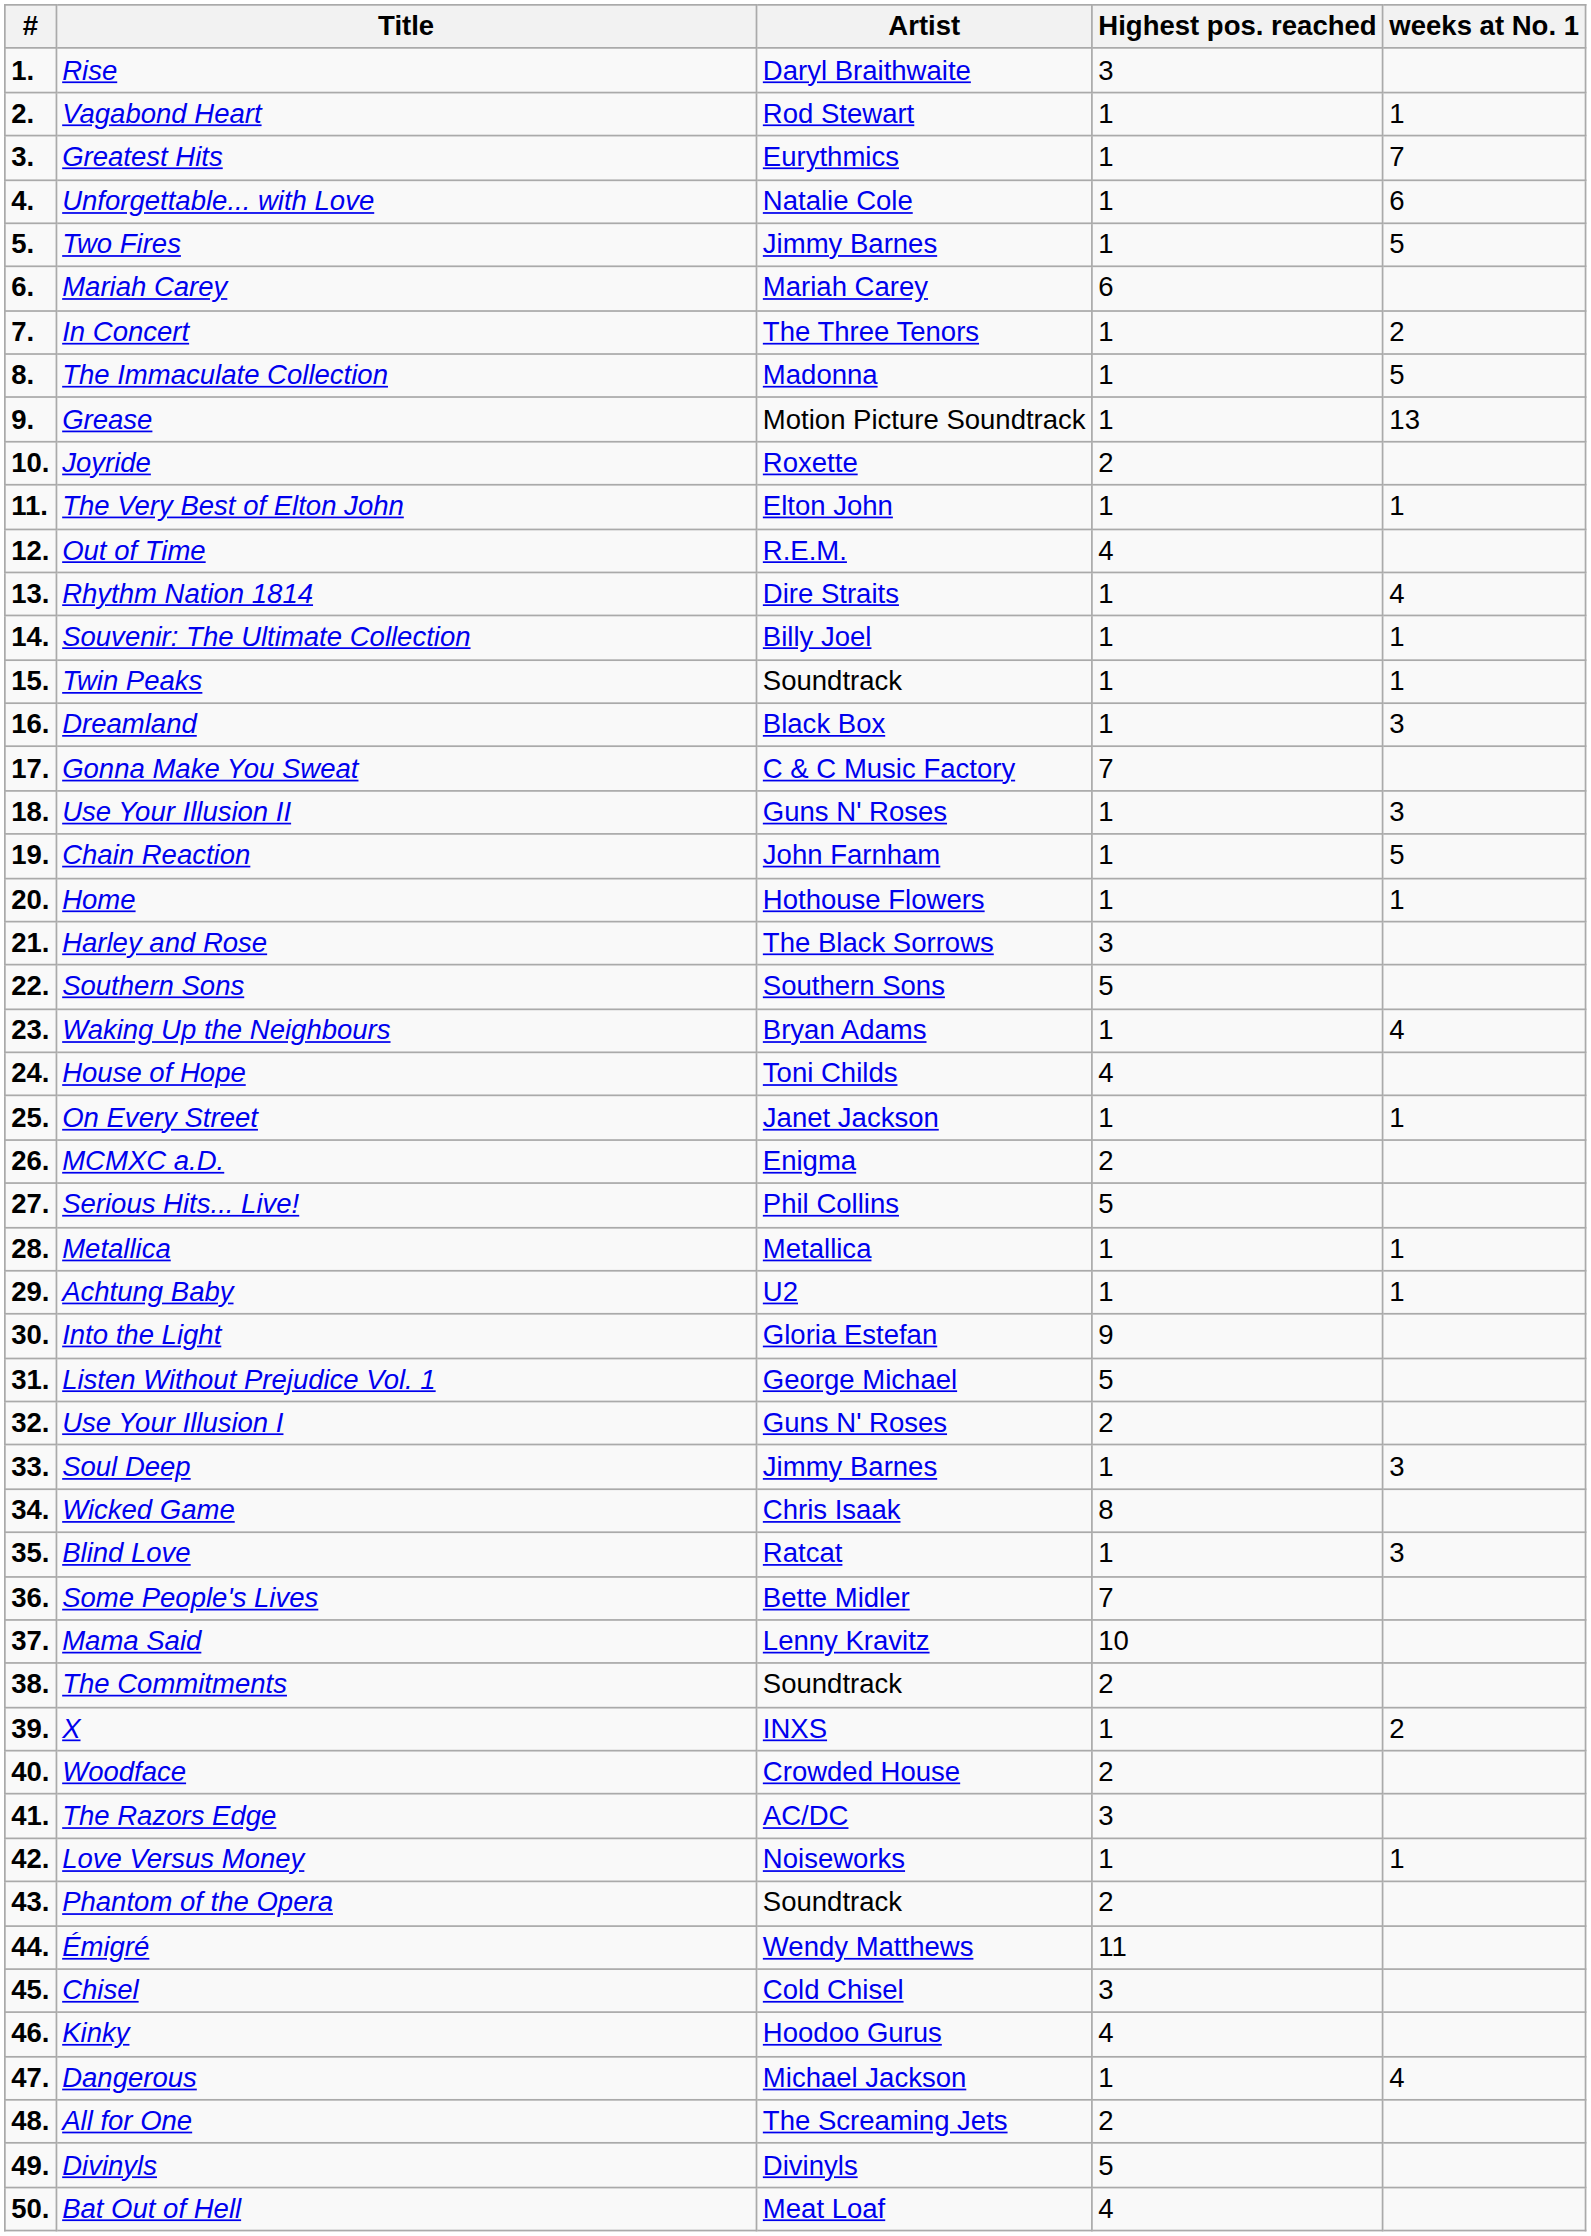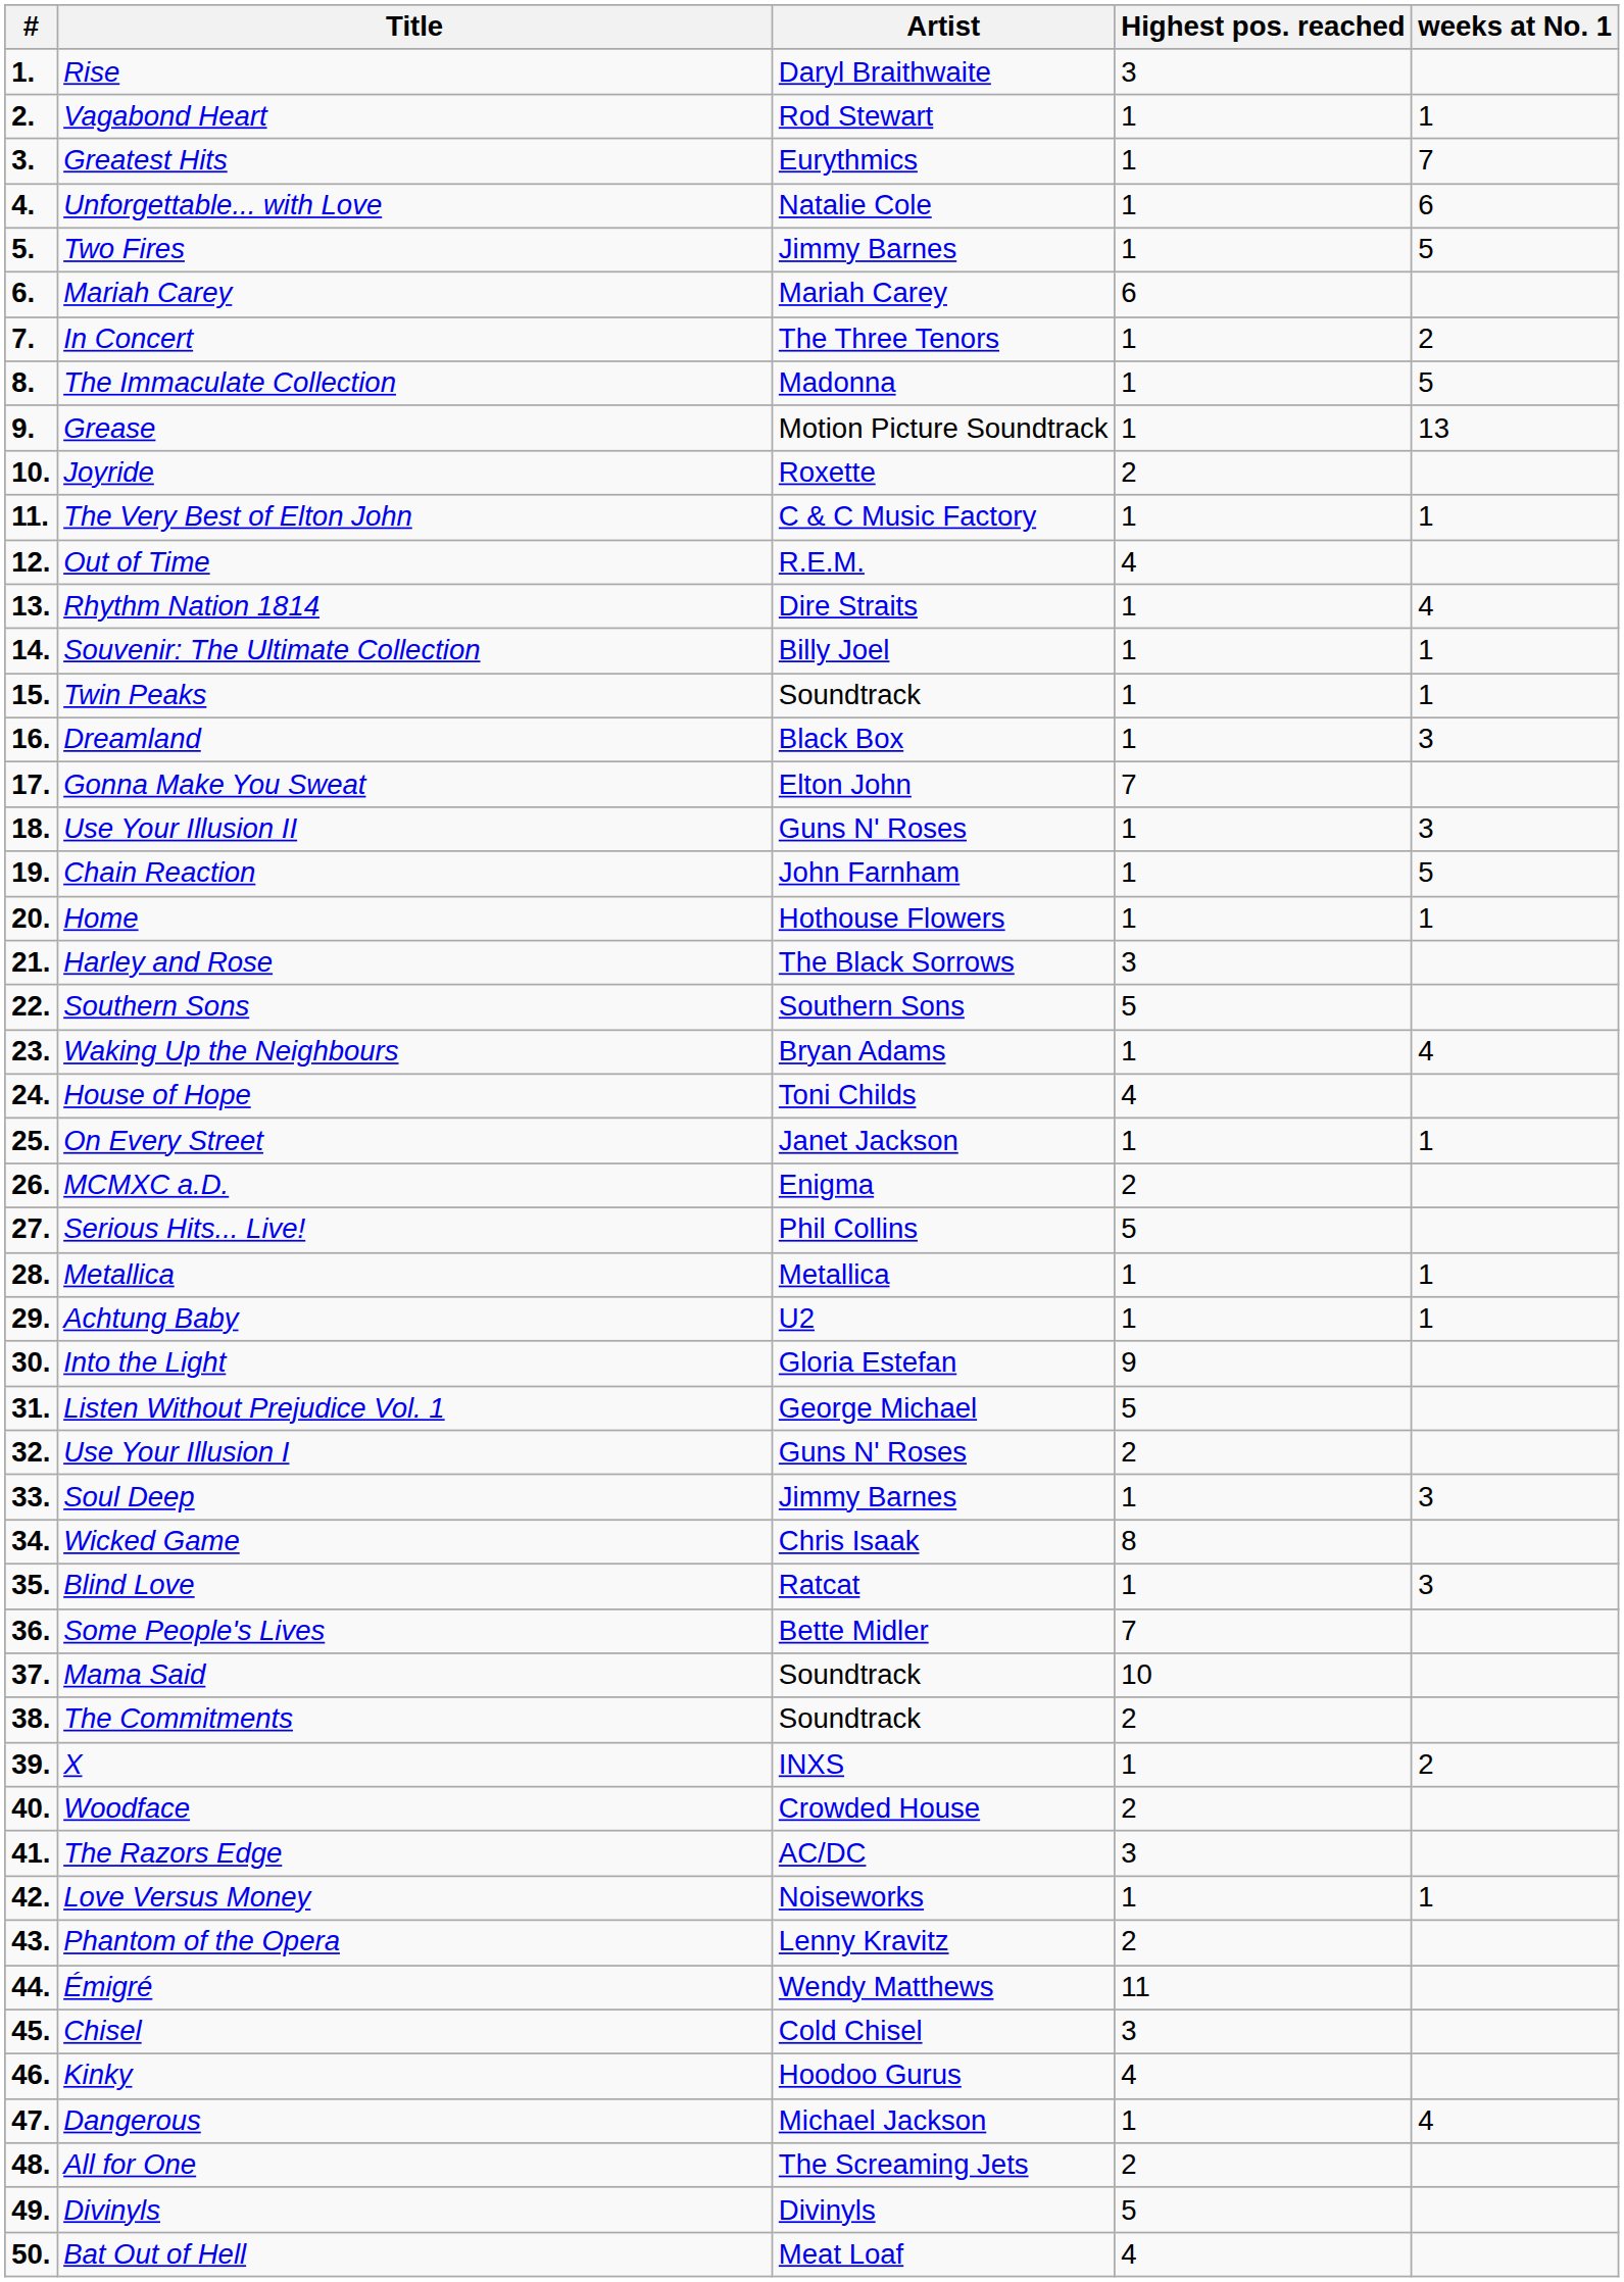 <table class="wikitable">
 <tr>
 <th>#</th>
 <th width="400">Title</th>
 <th>Artist</th>
 <th>Highest pos. reached</th>
 <th>weeks at No. 1</th>
 </tr>
 <tr>
 <td><strong>1.</strong></td>
 <td><em><a href='#'>Rise</a></em></td>
 <td><a href='#'>Daryl Braithwaite</a></td>
 <td>3</td>
 <td></td>
 </tr>
 <tr>
 <td><strong>2.</strong></td>
 <td><em><a href='#'>Vagabond Heart</a></em></td>
 <td><a href='#'>Rod Stewart</a></td>
 <td>1</td>
 <td>1</td>
 </tr>
 <tr>
 <td><strong>3.</strong></td>
 <td><em><a href='#'>Greatest Hits</a></em></td>
 <td><a href='#'>Eurythmics</a></td>
 <td>1</td>
 <td>7</td>
 </tr>
 <tr>
 <td><strong>4.</strong></td>
 <td><em><a href='#'>Unforgettable... with Love</a></em></td>
 <td><a href='#'>Natalie Cole</a></td>
 <td>1</td>
 <td>6</td>
 </tr>
 <tr>
 <td><strong>5.</strong></td>
 <td><em><a href='#'>Two Fires</a></em></td>
 <td><a href='#'>Jimmy Barnes</a></td>
 <td>1</td>
 <td>5</td>
 </tr>
 <tr>
 <td><strong>6.</strong></td>
 <td><em><a href='#'>Mariah Carey</a></em></td>
 <td><a href='#'>Mariah Carey</a></td>
 <td>6</td>
 <td></td>
 </tr>
 <tr>
 <td><strong>7.</strong></td>
 <td><em><a href='#'>In Concert</a></em></td>
 <td><a href='#'>The Three Tenors</a></td>
 <td>1</td>
 <td>2</td>
 </tr>
 <tr>
 <td><strong>8.</strong></td>
 <td><em><a href='#'>The Immaculate Collection</a></em></td>
 <td><a href='#'>Madonna</a></td>
 <td>1</td>
 <td>5</td>
 </tr>
 <tr>
 <td><strong>9.</strong></td>
 <td><em><a href='#'>Grease</a></em></td>
 <td>Motion Picture Soundtrack</td>
 <td>1</td>
 <td>13</td>
 </tr>
 <tr>
 <td><strong>10.</strong></td>
 <td><em><a href='#'>Joyride</a></em></td>
 <td><a href='#'>Roxette</a></td>
 <td>2</td>
 <td></td>
 </tr>
 <tr>
 <td><strong>11.</strong></td>
 <td><em><a href='#'>The Very Best of Elton John</a></em></td>
-<td><a href='#'>Elton John</a></td>
+<td><a href='#'>C & C Music Factory</a></td>
 <td>1</td>
 <td>1</td>
 </tr>
 <tr>
 <td><strong>12.</strong></td>
 <td><em><a href='#'>Out of Time</a></em></td>
 <td><a href='#'>R.E.M.</a></td>
 <td>4</td>
 <td></td>
 </tr>
 <tr>
 <td><strong>13.</strong></td>
 <td><em><a href='#'>Rhythm Nation 1814</a></em></td>
 <td><a href='#'>Dire Straits</a></td>
 <td>1</td>
 <td>4</td>
 </tr>
 <tr>
 <td><strong>14.</strong></td>
 <td><em><a href='#'>Souvenir: The Ultimate Collection</a></em></td>
 <td><a href='#'>Billy Joel</a></td>
 <td>1</td>
 <td>1</td>
 </tr>
 <tr>
 <td><strong>15.</strong></td>
 <td><em><a href='#'>Twin Peaks</a></em></td>
 <td>Soundtrack</td>
 <td>1</td>
 <td>1</td>
 </tr>
 <tr>
 <td><strong>16.</strong></td>
 <td><em><a href='#'>Dreamland</a></em></td>
 <td><a href='#'>Black Box</a></td>
 <td>1</td>
 <td>3</td>
 </tr>
 <tr>
 <td><strong>17.</strong></td>
 <td><em><a href='#'>Gonna Make You Sweat</a></em></td>
-<td><a href='#'>C & C Music Factory</a></td>
+<td><a href='#'>Elton John</a></td>
 <td>7</td>
 <td></td>
 </tr>
 <tr>
 <td><strong>18.</strong></td>
 <td><em><a href='#'>Use Your Illusion II</a></em></td>
 <td><a href='#'>Guns N' Roses</a></td>
 <td>1</td>
 <td>3</td>
 </tr>
 <tr>
 <td><strong>19.</strong></td>
 <td><em><a href='#'>Chain Reaction</a></em></td>
 <td><a href='#'>John Farnham</a></td>
 <td>1</td>
 <td>5</td>
 </tr>
 <tr>
 <td><strong>20.</strong></td>
 <td><em><a href='#'>Home</a></em></td>
 <td><a href='#'>Hothouse Flowers</a></td>
 <td>1</td>
 <td>1</td>
 </tr>
 <tr>
 <td><strong>21.</strong></td>
 <td><em><a href='#'>Harley and Rose</a></em></td>
 <td><a href='#'>The Black Sorrows</a></td>
 <td>3</td>
 <td></td>
 </tr>
 <tr>
 <td><strong>22.</strong></td>
 <td><em><a href='#'>Southern Sons</a></em></td>
 <td><a href='#'>Southern Sons</a></td>
 <td>5</td>
 <td></td>
 </tr>
 <tr>
 <td><strong>23.</strong></td>
 <td><em><a href='#'>Waking Up the Neighbours</a></em></td>
 <td><a href='#'>Bryan Adams</a></td>
 <td>1</td>
 <td>4</td>
 </tr>
 <tr>
 <td><strong>24.</strong></td>
 <td><em><a href='#'>House of Hope</a></em></td>
 <td><a href='#'>Toni Childs</a></td>
 <td>4</td>
 <td></td>
 </tr>
 <tr>
 <td><strong>25.</strong></td>
 <td><em><a href='#'>On Every Street</a></em></td>
 <td><a href='#'>Janet Jackson</a></td>
 <td>1</td>
 <td>1</td>
 </tr>
 <tr>
 <td><strong>26.</strong></td>
 <td><em><a href='#'>MCMXC a.D.</a></em></td>
 <td><a href='#'>Enigma</a></td>
 <td>2</td>
 <td></td>
 </tr>
 <tr>
 <td><strong>27.</strong></td>
 <td><em><a href='#'>Serious Hits... Live!</a></em></td>
 <td><a href='#'>Phil Collins</a></td>
 <td>5</td>
 <td></td>
 </tr>
 <tr>
 <td><strong>28.</strong></td>
 <td><em><a href='#'>Metallica</a></em></td>
 <td><a href='#'>Metallica</a></td>
 <td>1</td>
 <td>1</td>
 </tr>
 <tr>
 <td><strong>29.</strong></td>
 <td><em><a href='#'>Achtung Baby</a></em></td>
 <td><a href='#'>U2</a></td>
 <td>1</td>
 <td>1</td>
 </tr>
 <tr>
 <td><strong>30.</strong></td>
 <td><em><a href='#'>Into the Light</a></em></td>
 <td><a href='#'>Gloria Estefan</a></td>
 <td>9</td>
 <td></td>
 </tr>
 <tr>
 <td><strong>31.</strong></td>
 <td><em><a href='#'>Listen Without Prejudice Vol. 1</a></em></td>
 <td><a href='#'>George Michael</a></td>
 <td>5</td>
 <td></td>
 </tr>
 <tr>
 <td><strong>32.</strong></td>
 <td><em><a href='#'>Use Your Illusion I</a></em></td>
 <td><a href='#'>Guns N' Roses</a></td>
 <td>2</td>
 <td></td>
 </tr>
 <tr>
 <td><strong>33.</strong></td>
 <td><em><a href='#'>Soul Deep</a></em></td>
 <td><a href='#'>Jimmy Barnes</a></td>
 <td>1</td>
 <td>3</td>
 </tr>
 <tr>
 <td><strong>34.</strong></td>
 <td><em><a href='#'>Wicked Game</a></em></td>
 <td><a href='#'>Chris Isaak</a></td>
 <td>8</td>
 <td></td>
 </tr>
 <tr>
 <td><strong>35.</strong></td>
 <td><em><a href='#'>Blind Love</a></em></td>
 <td><a href='#'>Ratcat</a></td>
 <td>1</td>
 <td>3</td>
 </tr>
 <tr>
 <td><strong>36.</strong></td>
 <td><em><a href='#'>Some People's Lives</a></em></td>
 <td><a href='#'>Bette Midler</a></td>
 <td>7</td>
 <td></td>
 </tr>
 <tr>
 <td><strong>37.</strong></td>
 <td><em><a href='#'>Mama Said</a></em></td>
-<td><a href='#'>Lenny Kravitz</a></td>
+<td>Soundtrack</td>
 <td>10</td>
 <td></td>
 </tr>
 <tr>
 <td><strong>38.</strong></td>
 <td><em><a href='#'>The Commitments</a></em></td>
 <td>Soundtrack</td>
 <td>2</td>
 <td></td>
 </tr>
 <tr>
 <td><strong>39.</strong></td>
 <td><em><a href='#'>X</a></em></td>
 <td><a href='#'>INXS</a></td>
 <td>1</td>
 <td>2</td>
 </tr>
 <tr>
 <td><strong>40.</strong></td>
 <td><em><a href='#'>Woodface</a></em></td>
 <td><a href='#'>Crowded House</a></td>
 <td>2</td>
 <td></td>
 </tr>
 <tr>
 <td><strong>41.</strong></td>
 <td><em><a href='#'>The Razors Edge</a></em></td>
 <td><a href='#'>AC/DC</a></td>
 <td>3</td>
 <td></td>
 </tr>
 <tr>
 <td><strong>42.</strong></td>
 <td><em><a href='#'>Love Versus Money</a></em></td>
 <td><a href='#'>Noiseworks</a></td>
 <td>1</td>
 <td>1</td>
 </tr>
 <tr>
 <td><strong>43.</strong></td>
 <td><em><a href='#'>Phantom of the Opera</a></em></td>
-<td>Soundtrack</td>
+<td><a href='#'>Lenny Kravitz</a></td>
 <td>2</td>
 <td></td>
 </tr>
 <tr>
 <td><strong>44.</strong></td>
 <td><em><a href='#'>Émigré</a></em></td>
 <td><a href='#'>Wendy Matthews</a></td>
 <td>11</td>
 <td></td>
 </tr>
 <tr>
 <td><strong>45.</strong></td>
 <td><em><a href='#'>Chisel</a></em></td>
 <td><a href='#'>Cold Chisel</a></td>
 <td>3</td>
 <td></td>
 </tr>
 <tr>
 <td><strong>46.</strong></td>
 <td><em><a href='#'>Kinky</a></em></td>
 <td><a href='#'>Hoodoo Gurus</a></td>
 <td>4</td>
 <td></td>
 </tr>
 <tr>
 <td><strong>47.</strong></td>
 <td><em><a href='#'>Dangerous</a></em></td>
 <td><a href='#'>Michael Jackson</a></td>
 <td>1</td>
 <td>4</td>
 </tr>
 <tr>
 <td><strong>48.</strong></td>
 <td><em><a href='#'>All for One</a></em></td>
 <td><a href='#'>The Screaming Jets</a></td>
 <td>2</td>
 <td></td>
 </tr>
 <tr>
 <td><strong>49.</strong></td>
 <td><em><a href='#'>Divinyls</a></em></td>
 <td><a href='#'>Divinyls</a></td>
 <td>5</td>
 <td></td>
 </tr>
 <tr>
 <td><strong>50.</strong></td>
 <td><em><a href='#'>Bat Out of Hell</a></em></td>
 <td><a href='#'>Meat Loaf</a></td>
 <td>4</td>
 <td></td>
 </tr>
 </table>
